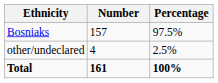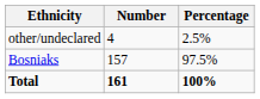 <table class="wikitable">
 <tr>
 <th width="100px">Ethnicity</th>
 <th width="80px">Number</th>
 <th width="80px">Percentage</th>
 </tr>
 <tr>
+<td>other/undeclared</td>
+<td>4</td>
+<td>2.5%</td>
+</tr>
+<tr>
 <td><a href='#'>Bosniaks</a></td>
 <td>157</td>
 <td>97.5%</td>
-</tr>
-<tr>
-<td>other/undeclared</td>
-<td>4</td>
-<td>2.5%</td>
 </tr>
 <tr>
 <td><strong>Total</strong></td>
 <td><strong>161</strong></td>
 <td><strong>100%</strong></td>
 </tr>
 </table>
